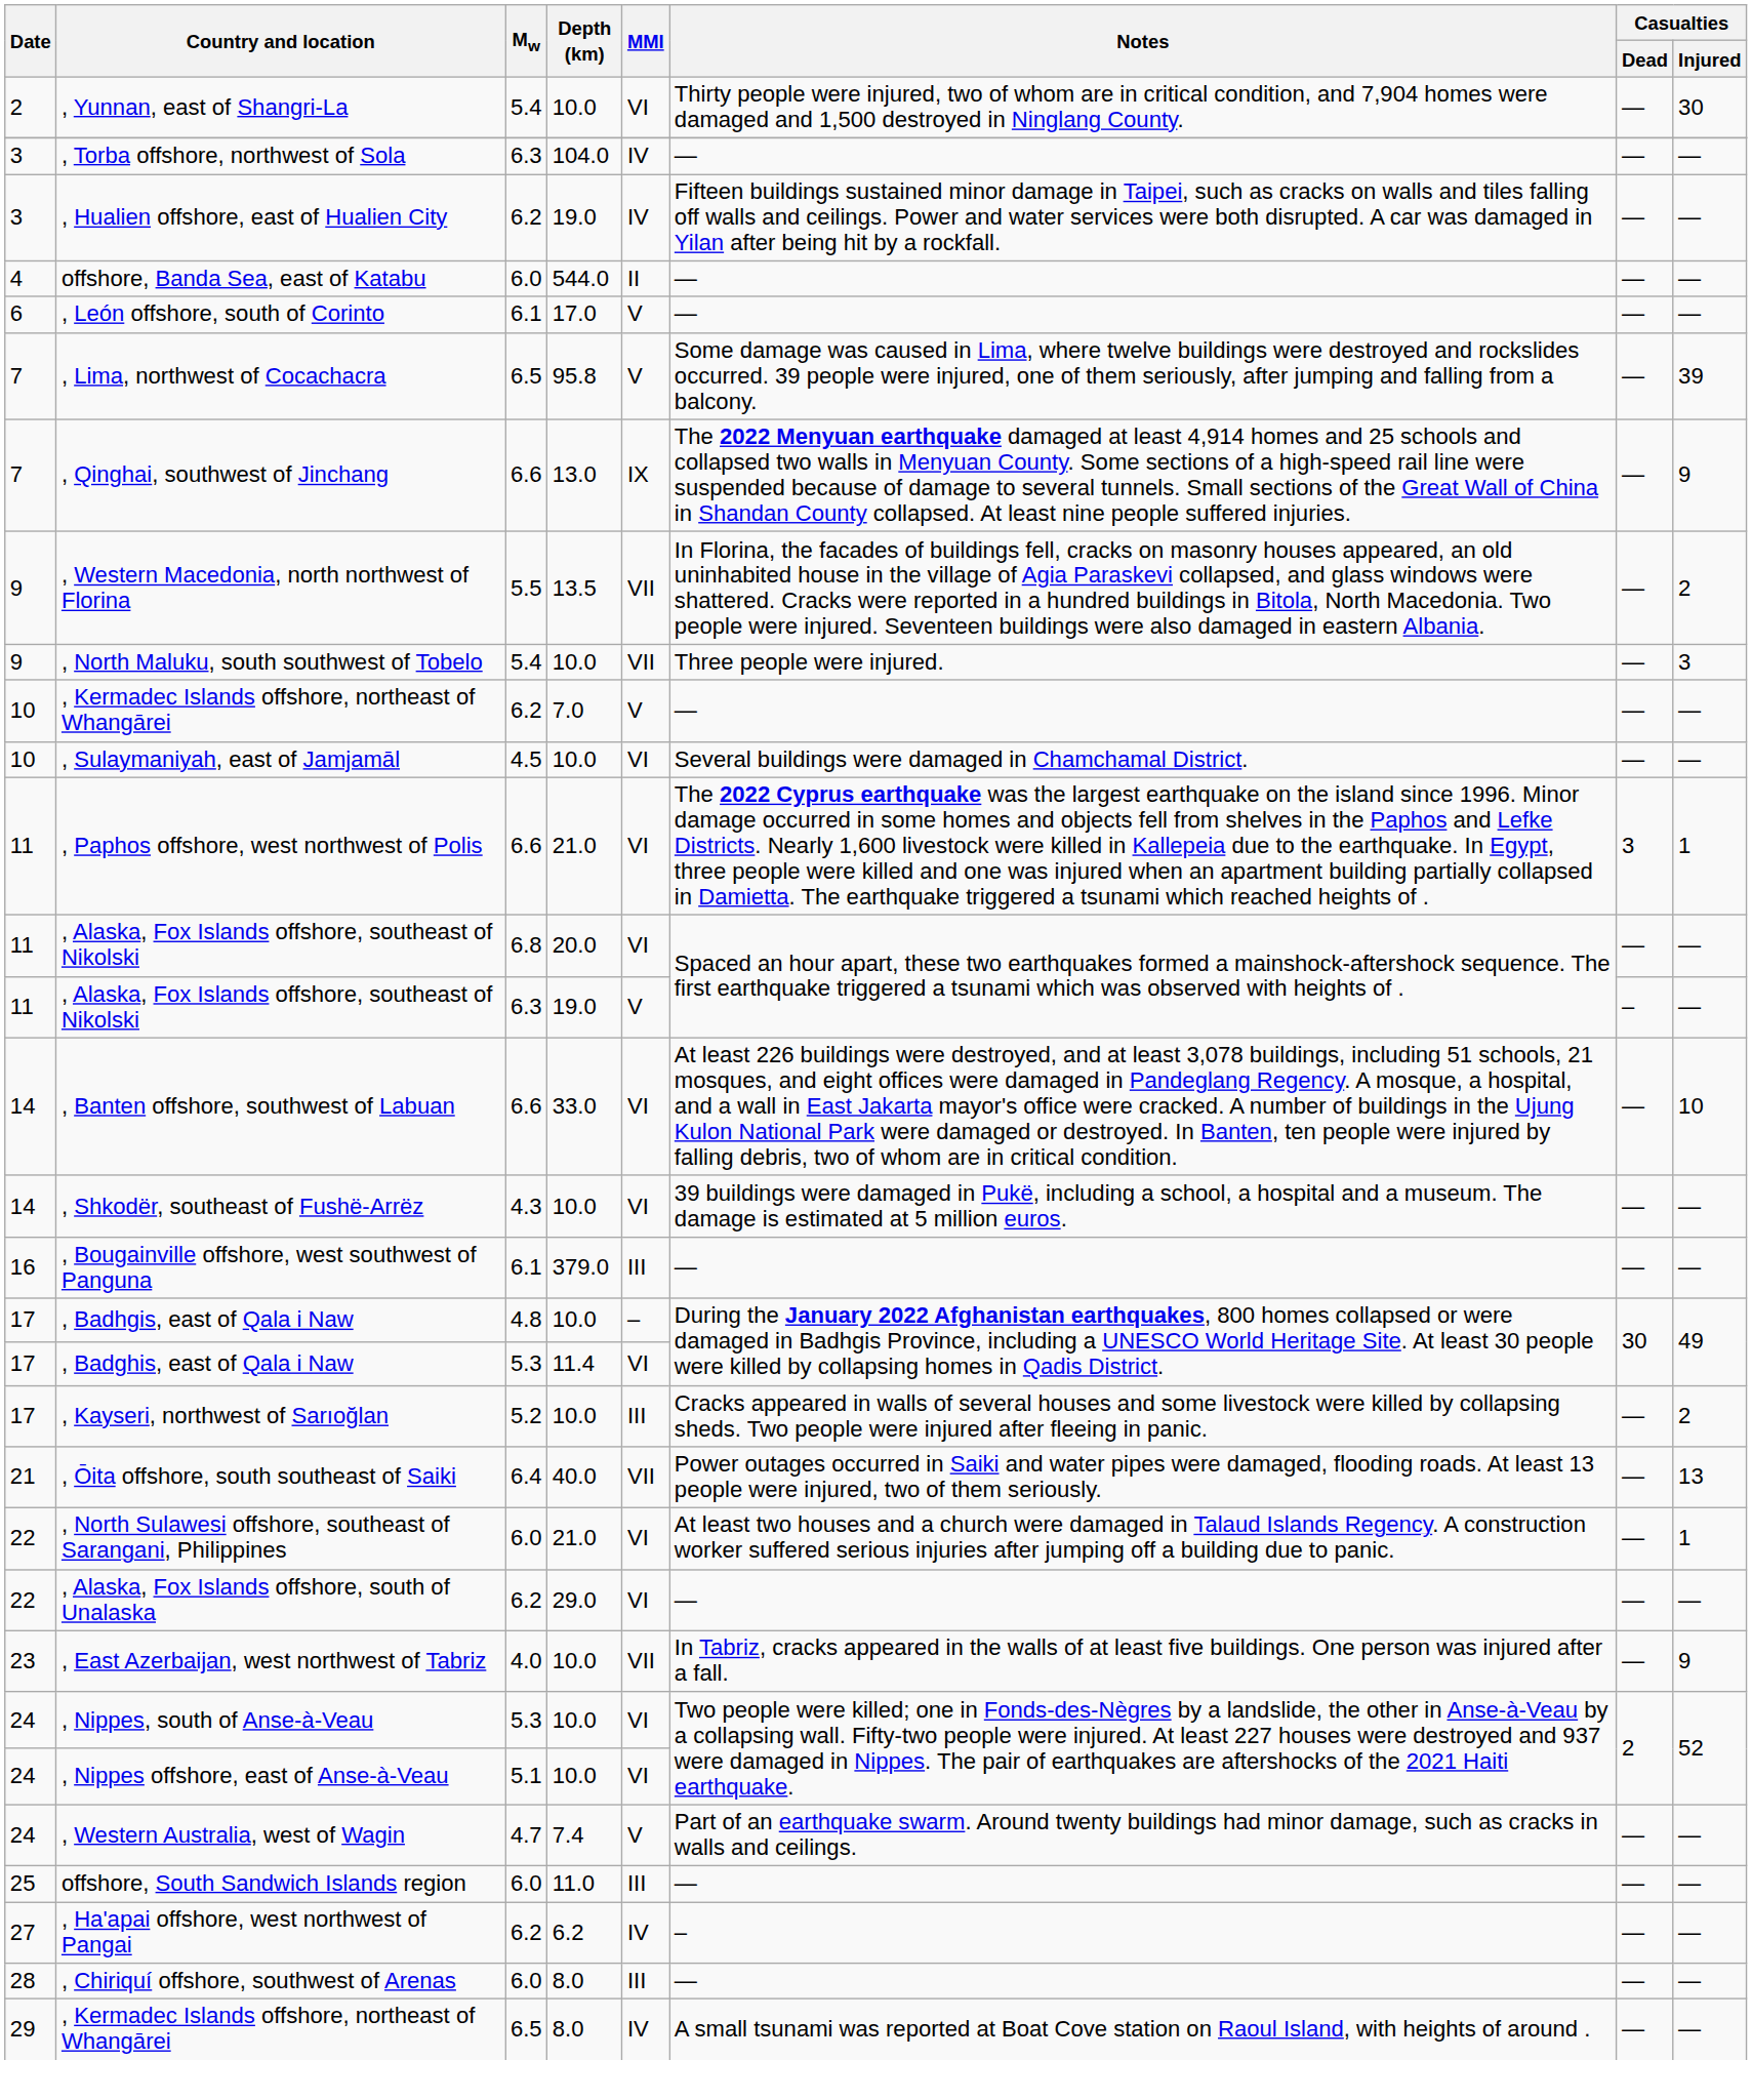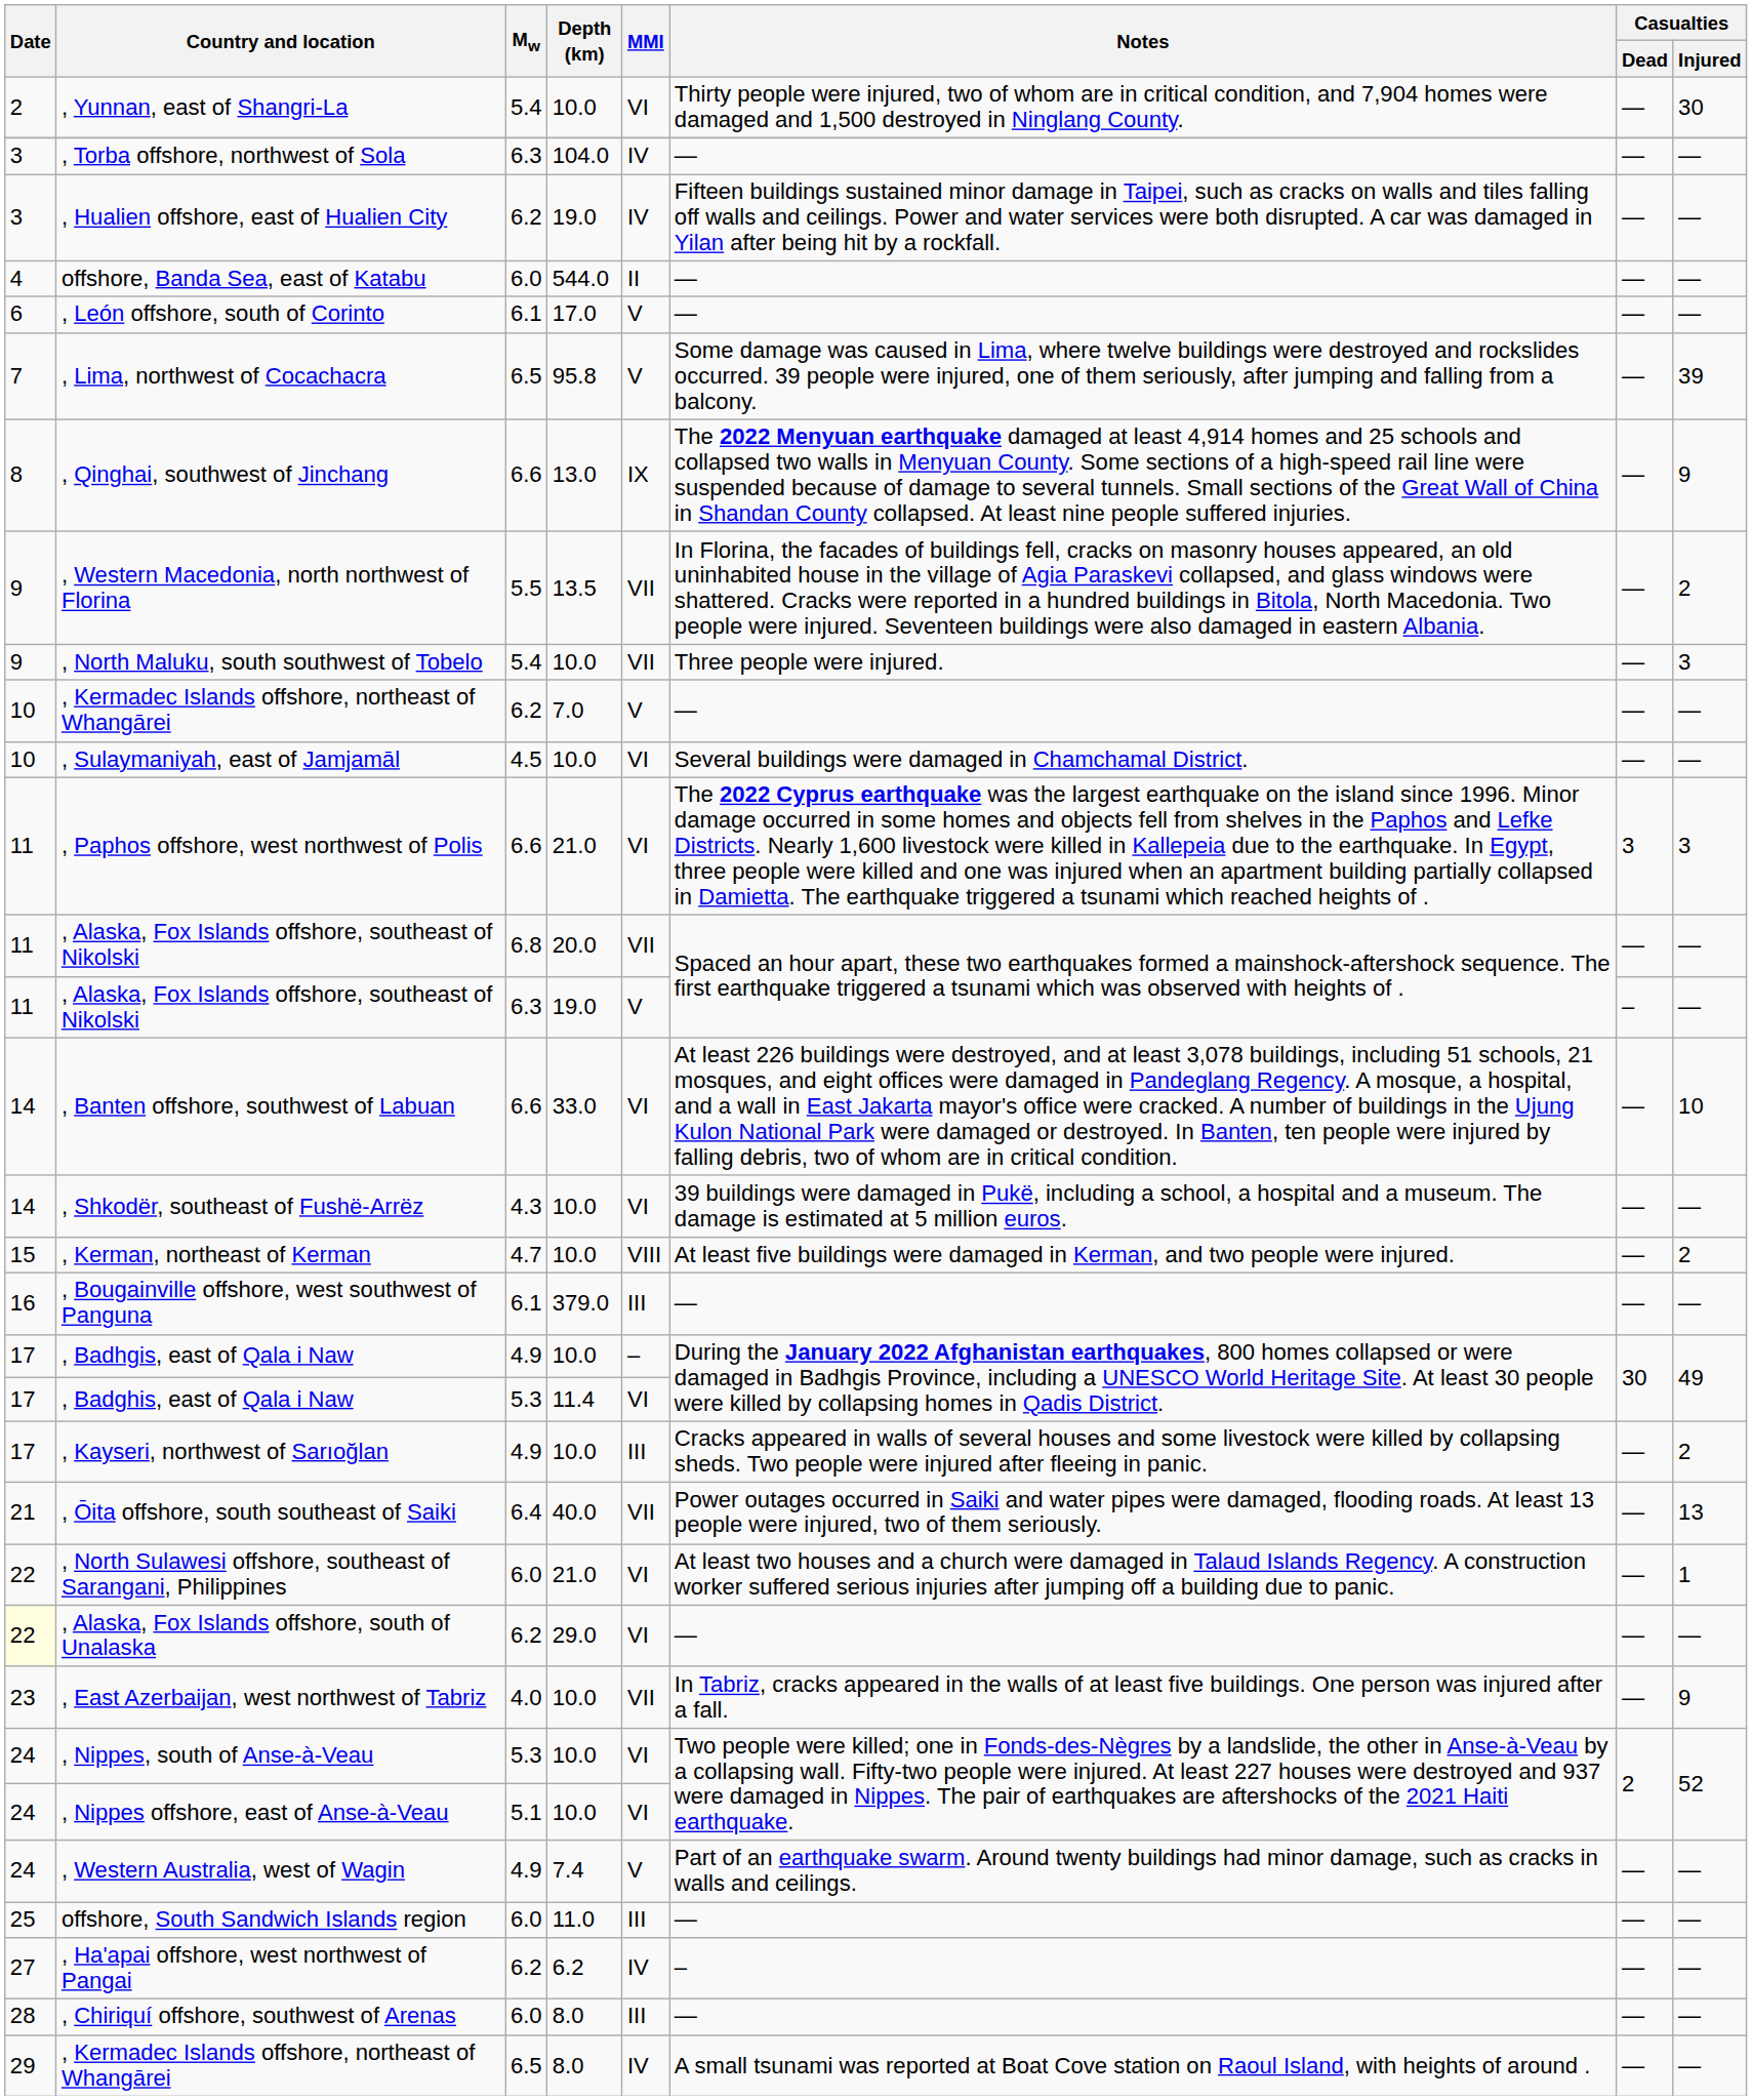 <table class="wikitable sortable" style="border:1px black; margin-left:1em;">
 <tr>
 <th rowspan="2"><small>Date</small></th>
 <th rowspan="2" style="width: 310px"><small>Country and location</small></th>
 <th rowspan="2"><small>M<sub>w</sub></small></th>
 <th rowspan="2"><small>Depth (km)</small></th>
 <th rowspan="2"><small><a href='#'>MMI</a></small></th>
 <th rowspan="2" class="unsortable"><small>Notes</small></th>
 <th colspan="2"><small>Casualties</small></th>
 </tr>
 <tr>
 <th><small>Dead</small></th>
 <th><small>Injured</small></th>
 </tr>
 <tr>
 <td>2</td>
 <td>, <a href='#'>Yunnan</a>,  east of <a href='#'>Shangri-La</a></td>
 <td>5.4</td>
 <td>10.0</td>
 <td>VI</td>
 <td>Thirty people were injured, two of whom are in critical condition, and 7,904 homes were damaged and 1,500 destroyed in <a href='#'>Ninglang County</a>.</td>
 <td>—</td>
 <td>30</td>
 </tr>
 <tr>
 </tr>
 <tr>
 <td>3</td>
 <td>, <a href='#'>Torba</a> offshore,  northwest of <a href='#'>Sola</a></td>
 <td>6.3</td>
 <td>104.0</td>
 <td>IV</td>
 <td>—</td>
 <td>—</td>
 <td>—</td>
 </tr>
 <tr>
 <td>3</td>
 <td>, <a href='#'>Hualien</a> offshore,  east of <a href='#'>Hualien City</a></td>
 <td>6.2</td>
 <td>19.0</td>
 <td>IV</td>
 <td>Fifteen buildings sustained minor damage in <a href='#'>Taipei</a>, such as cracks on walls and tiles falling off walls and ceilings. Power and water services were both disrupted. A car was damaged in <a href='#'>Yilan</a> after being hit by a rockfall.</td>
 <td>—</td>
 <td>—</td>
 </tr>
 <tr>
 <td>4</td>
 <td> offshore, <a href='#'>Banda Sea</a>,   east of <a href='#'>Katabu</a></td>
 <td>6.0</td>
 <td>544.0</td>
 <td>II</td>
 <td>—</td>
 <td>—</td>
 <td>—</td>
 </tr>
 <tr>
 <td>6</td>
 <td>, <a href='#'>León</a> offshore,  south of <a href='#'>Corinto</a></td>
 <td>6.1</td>
 <td>17.0</td>
 <td>V</td>
 <td>—</td>
 <td>—</td>
 <td>—</td>
 </tr>
 <tr>
 <td>7</td>
 <td>, <a href='#'>Lima</a>,  northwest of <a href='#'>Cocachacra</a></td>
 <td>6.5</td>
 <td>95.8</td>
 <td>V</td>
 <td>Some damage was caused in <a href='#'>Lima</a>, where twelve buildings were destroyed and rockslides occurred. 39 people were injured, one of them seriously, after jumping and falling from a balcony.</td>
 <td>—</td>
 <td>39</td>
 </tr>
 <tr>
-<td>7</td>
+<td>8</td>
 <td>, <a href='#'>Qinghai</a>,  southwest of <a href='#'>Jinchang</a></td>
 <td>6.6</td>
 <td>13.0</td>
 <td>IX</td>
 <td>The <strong><a href='#'>2022 Menyuan earthquake</a></strong> damaged at least 4,914 homes and 25 schools and collapsed two walls in <a href='#'>Menyuan County</a>. Some sections of a high-speed rail line were suspended because of damage to several tunnels. Small sections of the <a href='#'>Great Wall of China</a> in <a href='#'>Shandan County</a> collapsed. At least nine people suffered injuries.</td>
 <td>—</td>
 <td>9</td>
 </tr>
 <tr>
 <td>9</td>
 <td>, <a href='#'>Western Macedonia</a>,  north northwest of <a href='#'>Florina</a></td>
 <td>5.5</td>
 <td>13.5</td>
 <td>VII</td>
 <td>In Florina, the facades of buildings fell, cracks on masonry houses appeared, an old uninhabited house in the village of <a href='#'>Agia Paraskevi</a> collapsed, and glass windows were shattered. Cracks were reported in a hundred buildings in <a href='#'>Bitola</a>, North Macedonia. Two people were injured. Seventeen buildings were also damaged in eastern <a href='#'>Albania</a>.</td>
 <td>—</td>
 <td>2</td>
 </tr>
 <tr>
 <td>9</td>
 <td>, <a href='#'>North Maluku</a>,  south southwest of <a href='#'>Tobelo</a></td>
 <td>5.4</td>
 <td>10.0</td>
 <td>VII</td>
 <td>Three people were injured.</td>
 <td>—</td>
 <td>3</td>
 </tr>
 <tr>
 <td>10</td>
 <td>, <a href='#'>Kermadec Islands</a> offshore,  northeast of <a href='#'>Whangārei</a></td>
 <td>6.2</td>
 <td>7.0</td>
 <td>V</td>
 <td>—</td>
 <td>—</td>
 <td>—</td>
 </tr>
 <tr>
 <td>10</td>
 <td>, <a href='#'>Sulaymaniyah</a>,  east of <a href='#'>Jamjamāl</a></td>
 <td>4.5</td>
 <td>10.0</td>
 <td>VI</td>
 <td>Several buildings were damaged in <a href='#'>Chamchamal District</a>.</td>
 <td>—</td>
 <td>—</td>
 </tr>
 <tr>
 <td>11</td>
 <td>, <a href='#'>Paphos</a> offshore,  west northwest of <a href='#'>Polis</a></td>
 <td>6.6</td>
 <td>21.0</td>
 <td>VI</td>
 <td>The <strong><a href='#'>2022 Cyprus earthquake</a></strong> was the largest earthquake on the island since 1996. Minor damage occurred in some homes and objects fell from shelves in the <a href='#'>Paphos</a> and <a href='#'>Lefke Districts</a>. Nearly 1,600 livestock were killed in <a href='#'>Kallepeia</a> due to the earthquake. In <a href='#'>Egypt</a>, three people were killed and one was injured when an apartment building partially collapsed in <a href='#'>Damietta</a>. The earthquake triggered a tsunami which reached heights of .</td>
 <td>3</td>
-<td>1</td>
+<td>3</td>
 </tr>
 <tr>
 <td>11</td>
 <td>, <a href='#'>Alaska</a>, <a href='#'>Fox Islands</a> offshore,  southeast of <a href='#'>Nikolski</a></td>
 <td>6.8</td>
 <td>20.0</td>
-<td>VI</td>
+<td>VII</td>
 <td rowspan="2">Spaced an hour apart, these two earthquakes formed a mainshock-aftershock sequence. The first earthquake triggered a tsunami which was observed with heights of .</td>
 <td>—</td>
 <td>—</td>
 </tr>
 <tr>
 <td>11</td>
 <td>, <a href='#'>Alaska</a>, <a href='#'>Fox Islands</a> offshore,  southeast of <a href='#'>Nikolski</a></td>
 <td>6.3</td>
 <td>19.0</td>
 <td>V</td>
 <td>–</td>
 <td>—</td>
 </tr>
 <tr>
 <td>14</td>
 <td>, <a href='#'>Banten</a> offshore,  southwest of <a href='#'>Labuan</a></td>
 <td>6.6</td>
 <td>33.0</td>
 <td>VI</td>
 <td>At least 226 buildings were destroyed, and at least 3,078 buildings, including 51 schools, 21 mosques, and eight offices were damaged in <a href='#'>Pandeglang Regency</a>. A mosque, a hospital, and a wall in <a href='#'>East Jakarta</a> mayor's office were cracked. A number of buildings in the <a href='#'>Ujung Kulon National Park</a> were damaged or destroyed. In <a href='#'>Banten</a>, ten people were injured by falling debris, two of whom are in critical condition.</td>
 <td>—</td>
 <td>10</td>
 </tr>
 <tr>
 <td>14</td>
 <td>, <a href='#'>Shkodër</a>,  southeast of <a href='#'>Fushë-Arrëz</a></td>
 <td>4.3</td>
 <td>10.0</td>
 <td>VI</td>
 <td>39 buildings were damaged in <a href='#'>Pukë</a>, including a school, a hospital and a museum. The damage is estimated at 5 million <a href='#'>euros</a>.</td>
 <td>—</td>
 <td>—</td>
 </tr>
 <tr>
+<td>15</td>
+<td>, <a href='#'>Kerman</a>,  northeast of <a href='#'>Kerman</a></td>
+<td>4.7</td>
+<td>10.0</td>
+<td>VIII</td>
+<td>At least five buildings were damaged in <a href='#'>Kerman</a>, and two people were injured.</td>
+<td>—</td>
+<td>2</td>
+</tr>
+<tr>
 <td>16</td>
 <td>, <a href='#'>Bougainville</a> offshore,  west southwest of <a href='#'>Panguna</a></td>
 <td>6.1</td>
 <td>379.0</td>
 <td>III</td>
 <td>—</td>
 <td>—</td>
 <td>—</td>
 </tr>
 <tr>
 <td>17</td>
 <td>, <a href='#'>Badhgis</a>,  east of <a href='#'>Qala i Naw</a></td>
-<td>4.8</td>
+<td>4.9</td>
 <td>10.0</td>
 <td>–</td>
 <td rowspan="2">During the <strong><a href='#'>January 2022 Afghanistan earthquakes</a></strong>, 800 homes collapsed or were damaged in Badhgis Province, including a <a href='#'>UNESCO World Heritage Site</a>. At least 30 people were killed by collapsing homes in <a href='#'>Qadis District</a>.</td>
 <td rowspan="2">30</td>
 <td rowspan="2">49</td>
 </tr>
 <tr>
 <td>17</td>
 <td>, <a href='#'>Badghis</a>,  east of <a href='#'>Qala i Naw</a></td>
 <td>5.3</td>
 <td>11.4</td>
 <td>VI</td>
 </tr>
 <tr>
 <td>17</td>
 <td>, <a href='#'>Kayseri</a>,  northwest of <a href='#'>Sarıoğlan</a></td>
-<td>5.2</td>
+<td>4.9</td>
 <td>10.0</td>
 <td>III</td>
 <td>Cracks appeared in walls of several houses and some livestock were killed by collapsing sheds. Two people were injured after fleeing in panic.</td>
 <td>—</td>
 <td>2</td>
 </tr>
 <tr>
 <td>21</td>
 <td>, <a href='#'>Ōita</a> offshore,  south southeast of <a href='#'>Saiki</a></td>
 <td>6.4</td>
 <td>40.0</td>
 <td>VII</td>
 <td>Power outages occurred in <a href='#'>Saiki</a> and water pipes were damaged, flooding roads. At least 13 people were injured, two of them seriously.</td>
 <td>—</td>
 <td>13</td>
 </tr>
 <tr>
 <td>22</td>
 <td>, <a href='#'>North Sulawesi</a> offshore,  southeast of <a href='#'>Sarangani</a>, Philippines</td>
 <td>6.0</td>
 <td>21.0</td>
 <td>VI</td>
 <td>At least two houses and a church were damaged in <a href='#'>Talaud Islands Regency</a>. A construction worker suffered serious injuries after jumping off a building due to panic.</td>
 <td>—</td>
 <td>1</td>
 </tr>
 <tr>
-<td>22</td>
+<td style="background: lightyellow;">22</td>
 <td>, <a href='#'>Alaska</a>, <a href='#'>Fox Islands</a> offshore,  south of <a href='#'>Unalaska</a></td>
 <td>6.2</td>
 <td>29.0</td>
 <td>VI</td>
 <td>—</td>
 <td>—</td>
 <td>—</td>
 </tr>
 <tr>
 <td>23</td>
 <td>, <a href='#'>East Azerbaijan</a>,  west northwest of <a href='#'>Tabriz</a></td>
 <td>4.0</td>
 <td>10.0</td>
 <td>VII</td>
 <td>In <a href='#'>Tabriz</a>, cracks appeared in the walls of at least five buildings. One person was injured after a fall.</td>
 <td>—</td>
 <td>9</td>
 </tr>
 <tr>
 <td>24</td>
 <td>, <a href='#'>Nippes</a>,  south of <a href='#'>Anse-à-Veau</a></td>
 <td>5.3</td>
 <td>10.0</td>
 <td>VI</td>
 <td rowspan="2">Two people were killed; one in <a href='#'>Fonds-des-Nègres</a> by a landslide, the other in <a href='#'>Anse-à-Veau</a> by a collapsing wall. Fifty-two people were injured. At least 227 houses were destroyed and 937 were damaged in <a href='#'>Nippes</a>. The pair of earthquakes are aftershocks of the <a href='#'>2021 Haiti earthquake</a>.</td>
 <td rowspan="2">2</td>
 <td rowspan="2">52</td>
 </tr>
 <tr>
 <td>24</td>
 <td>, <a href='#'>Nippes</a> offshore,  east of <a href='#'>Anse-à-Veau</a></td>
 <td>5.1</td>
 <td>10.0</td>
 <td>VI</td>
 </tr>
 <tr>
 <td>24</td>
 <td>, <a href='#'>Western Australia</a>,  west of <a href='#'>Wagin</a></td>
-<td>4.7</td>
+<td>4.9</td>
 <td>7.4</td>
 <td>V</td>
 <td>Part of an <a href='#'>earthquake swarm</a>. Around twenty buildings had minor damage, such as cracks in walls and ceilings.</td>
 <td>—</td>
 <td>—</td>
 </tr>
 <tr>
 <td>25</td>
 <td> offshore, <a href='#'>South Sandwich Islands</a> region</td>
 <td>6.0</td>
 <td>11.0</td>
 <td>III</td>
 <td>—</td>
 <td>—</td>
 <td>—</td>
 </tr>
 <tr>
 <td>27</td>
 <td>, <a href='#'>Ha'apai</a> offshore,  west northwest of <a href='#'>Pangai</a></td>
 <td>6.2</td>
 <td>6.2</td>
 <td>IV</td>
 <td>–</td>
 <td>—</td>
 <td>—</td>
 </tr>
 <tr>
 <td>28</td>
 <td>, <a href='#'>Chiriquí</a> offshore,  southwest of <a href='#'>Arenas</a></td>
 <td>6.0</td>
 <td>8.0</td>
 <td>III</td>
 <td>—</td>
 <td>—</td>
 <td>—</td>
 </tr>
 <tr>
 <td>29</td>
 <td>, <a href='#'>Kermadec Islands</a> offshore,  northeast of <a href='#'>Whangārei</a></td>
 <td>6.5</td>
 <td>8.0</td>
 <td>IV</td>
 <td>A small tsunami was reported at Boat Cove station on <a href='#'>Raoul Island</a>, with heights of around .</td>
 <td>—</td>
 <td>—</td>
 </tr>
 <tr>
 </tr>
 </table>
